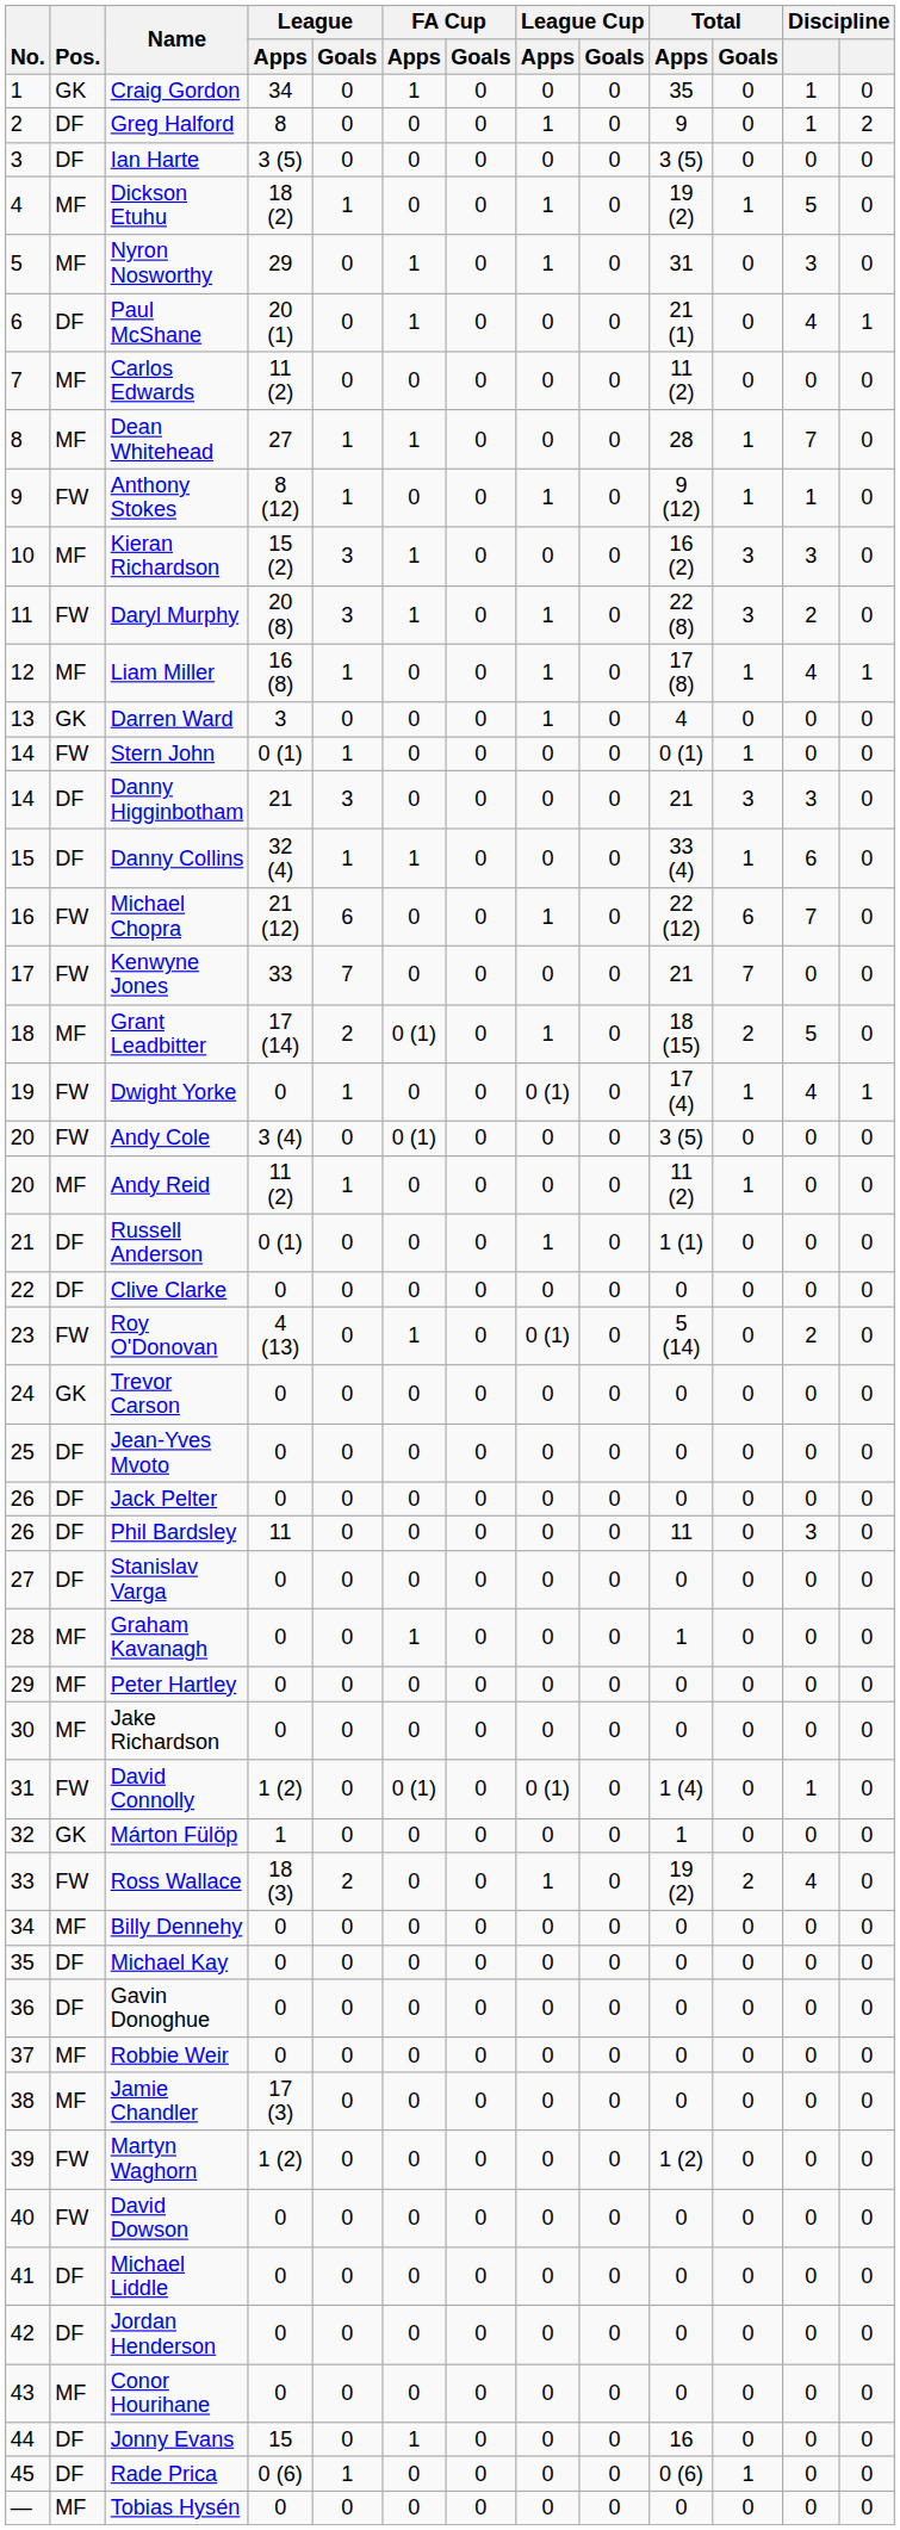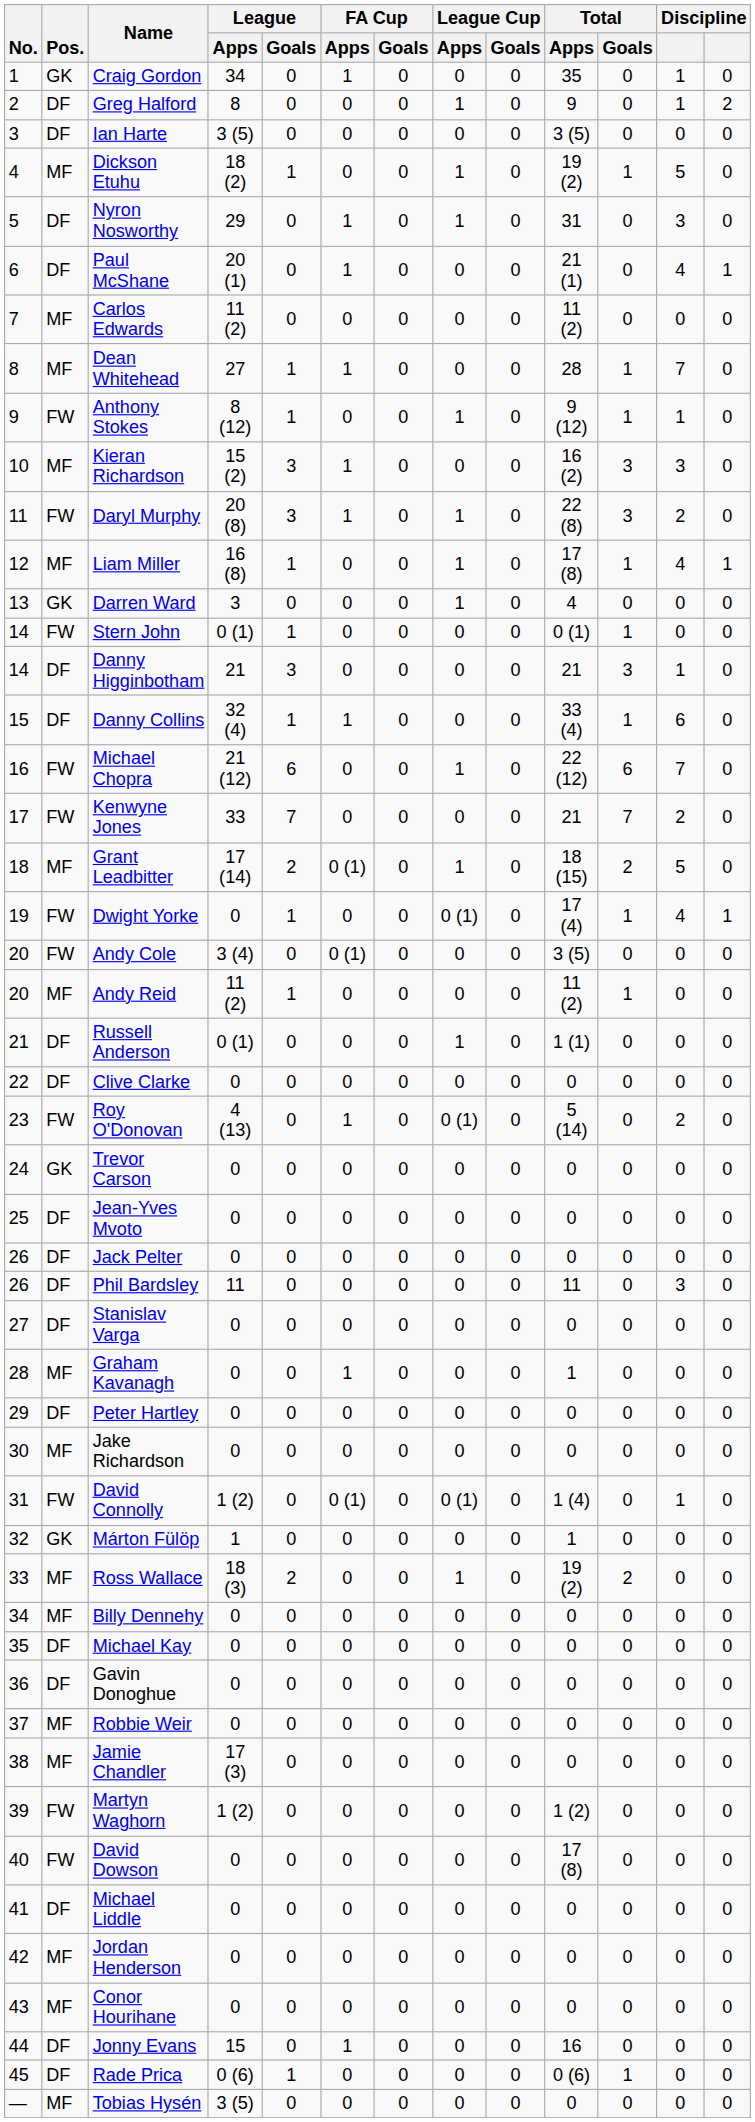 <table class="wikitable" style="text-align:center">
 <tr>
 <th rowspan="2" valign="bottom">No.</th>
 <th rowspan="2" valign="bottom">Pos.</th>
 <th rowspan="2">Name</th>
 <th colspan="2" width="85">League</th>
 <th colspan="2" width="85">FA Cup</th>
 <th colspan="2" width="85">League Cup</th>
 <th colspan="2" width="85">Total</th>
 <th colspan="2" width="85">Discipline</th>
 </tr>
 <tr>
 <th>Apps</th>
 <th>Goals</th>
 <th>Apps</th>
 <th>Goals</th>
 <th>Apps</th>
 <th>Goals</th>
 <th>Apps</th>
 <th>Goals</th>
 <th></th>
 <th></th>
 </tr>
 <tr>
 <td align="left">1</td>
 <td align="left">GK</td>
 <td align="left"><a href='#'>Craig Gordon</a></td>
 <td>34</td>
 <td>0</td>
 <td>1</td>
 <td>0</td>
 <td>0</td>
 <td>0</td>
 <td>35</td>
 <td>0</td>
 <td>1</td>
 <td>0</td>
 </tr>
 <tr>
 <td align="left">2</td>
 <td align="left">DF</td>
 <td align="left"><a href='#'>Greg Halford</a></td>
 <td>8</td>
 <td>0</td>
 <td>0</td>
 <td>0</td>
 <td>1</td>
 <td>0</td>
 <td>9</td>
 <td>0</td>
 <td>1</td>
 <td>2</td>
 </tr>
 <tr>
 <td align="left">3</td>
 <td align="left">DF</td>
 <td align="left"><a href='#'>Ian Harte</a></td>
 <td>3 (5)</td>
 <td>0</td>
 <td>0</td>
 <td>0</td>
 <td>0</td>
 <td>0</td>
 <td>3 (5)</td>
 <td>0</td>
 <td>0</td>
 <td>0</td>
 </tr>
 <tr>
 <td align="left">4</td>
 <td align="left">MF</td>
 <td align="left"><a href='#'>Dickson Etuhu</a></td>
 <td>18 (2)</td>
 <td>1</td>
 <td>0</td>
 <td>0</td>
 <td>1</td>
 <td>0</td>
 <td>19 (2)</td>
 <td>1</td>
 <td>5</td>
 <td>0</td>
 </tr>
 <tr>
 <td align="left">5</td>
-<td align="left">MF</td>
+<td align="left">DF</td>
 <td align="left"><a href='#'>Nyron Nosworthy</a></td>
 <td>29</td>
 <td>0</td>
 <td>1</td>
 <td>0</td>
 <td>1</td>
 <td>0</td>
 <td>31</td>
 <td>0</td>
 <td>3</td>
 <td>0</td>
 </tr>
 <tr>
 <td align="left">6</td>
 <td align="left">DF</td>
 <td align="left"><a href='#'>Paul McShane</a></td>
 <td>20 (1)</td>
 <td>0</td>
 <td>1</td>
 <td>0</td>
 <td>0</td>
 <td>0</td>
 <td>21 (1)</td>
 <td>0</td>
 <td>4</td>
 <td>1</td>
 </tr>
 <tr>
 <td align="left">7</td>
 <td align="left">MF</td>
 <td align="left"><a href='#'>Carlos Edwards</a></td>
 <td>11 (2)</td>
 <td>0</td>
 <td>0</td>
 <td>0</td>
 <td>0</td>
 <td>0</td>
 <td>11 (2)</td>
 <td>0</td>
 <td>0</td>
 <td>0</td>
 </tr>
 <tr>
 <td align="left">8</td>
 <td align="left">MF</td>
 <td align="left"><a href='#'>Dean Whitehead</a></td>
 <td>27</td>
 <td>1</td>
 <td>1</td>
 <td>0</td>
 <td>0</td>
 <td>0</td>
 <td>28</td>
 <td>1</td>
 <td>7</td>
 <td>0</td>
 </tr>
 <tr>
 <td align="left">9</td>
 <td align="left">FW</td>
 <td align="left"><a href='#'>Anthony Stokes</a></td>
 <td>8 (12)</td>
 <td>1</td>
 <td>0</td>
 <td>0</td>
 <td>1</td>
 <td>0</td>
 <td>9 (12)</td>
 <td>1</td>
 <td>1</td>
 <td>0</td>
 </tr>
 <tr>
 <td align="left">10</td>
 <td align="left">MF</td>
 <td align="left"><a href='#'>Kieran Richardson</a></td>
 <td>15 (2)</td>
 <td>3</td>
 <td>1</td>
 <td>0</td>
 <td>0</td>
 <td>0</td>
 <td>16 (2)</td>
 <td>3</td>
 <td>3</td>
 <td>0</td>
 </tr>
 <tr>
 <td align="left">11</td>
 <td align="left">FW</td>
 <td align="left"><a href='#'>Daryl Murphy</a></td>
 <td>20 (8)</td>
 <td>3</td>
 <td>1</td>
 <td>0</td>
 <td>1</td>
 <td>0</td>
 <td>22 (8)</td>
 <td>3</td>
 <td>2</td>
 <td>0</td>
 </tr>
 <tr>
 <td align="left">12</td>
 <td align="left">MF</td>
 <td align="left"><a href='#'>Liam Miller</a></td>
 <td>16 (8)</td>
 <td>1</td>
 <td>0</td>
 <td>0</td>
 <td>1</td>
 <td>0</td>
 <td>17 (8)</td>
 <td>1</td>
 <td>4</td>
 <td>1</td>
 </tr>
 <tr>
 <td align="left">13</td>
 <td align="left">GK</td>
 <td align="left"><a href='#'>Darren Ward</a></td>
 <td>3</td>
 <td>0</td>
 <td>0</td>
 <td>0</td>
 <td>1</td>
 <td>0</td>
 <td>4</td>
 <td>0</td>
 <td>0</td>
 <td>0</td>
 </tr>
 <tr>
 <td align="left">14</td>
 <td align="left">FW</td>
 <td align="left"><a href='#'>Stern John</a></td>
 <td>0 (1)</td>
 <td>1</td>
 <td>0</td>
 <td>0</td>
 <td>0</td>
 <td>0</td>
 <td>0 (1)</td>
 <td>1</td>
 <td>0</td>
 <td>0</td>
 </tr>
 <tr>
 <td align="left">14</td>
 <td align="left">DF</td>
 <td align="left"><a href='#'>Danny Higginbotham</a></td>
 <td>21</td>
 <td>3</td>
 <td>0</td>
 <td>0</td>
 <td>0</td>
 <td>0</td>
 <td>21</td>
 <td>3</td>
-<td>3</td>
+<td>1</td>
 <td>0</td>
 </tr>
 <tr>
 <td align="left">15</td>
 <td align="left">DF</td>
 <td align="left"><a href='#'>Danny Collins</a></td>
 <td>32 (4)</td>
 <td>1</td>
 <td>1</td>
 <td>0</td>
 <td>0</td>
 <td>0</td>
 <td>33 (4)</td>
 <td>1</td>
 <td>6</td>
 <td>0</td>
 </tr>
 <tr>
 <td align="left">16</td>
 <td align="left">FW</td>
 <td align="left"><a href='#'>Michael Chopra</a></td>
 <td>21 (12)</td>
 <td>6</td>
 <td>0</td>
 <td>0</td>
 <td>1</td>
 <td>0</td>
 <td>22 (12)</td>
 <td>6</td>
 <td>7</td>
 <td>0</td>
 </tr>
 <tr>
 <td align="left">17</td>
 <td align="left">FW</td>
 <td align="left"><a href='#'>Kenwyne Jones</a></td>
 <td>33</td>
 <td>7</td>
 <td>0</td>
 <td>0</td>
 <td>0</td>
 <td>0</td>
 <td>21</td>
 <td>7</td>
-<td>0</td>
+<td>2</td>
 <td>0</td>
 </tr>
 <tr>
 <td align="left">18</td>
 <td align="left">MF</td>
 <td align="left"><a href='#'>Grant Leadbitter</a></td>
 <td>17 (14)</td>
 <td>2</td>
 <td>0 (1)</td>
 <td>0</td>
 <td>1</td>
 <td>0</td>
 <td>18 (15)</td>
 <td>2</td>
 <td>5</td>
 <td>0</td>
 </tr>
 <tr>
 <td align="left">19</td>
 <td align="left">FW</td>
 <td align="left"><a href='#'>Dwight Yorke</a></td>
 <td>0</td>
 <td>1</td>
 <td>0</td>
 <td>0</td>
 <td>0 (1)</td>
 <td>0</td>
 <td>17 (4)</td>
 <td>1</td>
 <td>4</td>
 <td>1</td>
 </tr>
 <tr>
 <td align="left">20</td>
 <td align="left">FW</td>
 <td align="left"><a href='#'>Andy Cole</a></td>
 <td>3 (4)</td>
 <td>0</td>
 <td>0 (1)</td>
 <td>0</td>
 <td>0</td>
 <td>0</td>
 <td>3 (5)</td>
 <td>0</td>
 <td>0</td>
 <td>0</td>
 </tr>
 <tr>
 <td align="left">20</td>
 <td align="left">MF</td>
 <td align="left"><a href='#'>Andy Reid</a></td>
 <td>11 (2)</td>
 <td>1</td>
 <td>0</td>
 <td>0</td>
 <td>0</td>
 <td>0</td>
 <td>11 (2)</td>
 <td>1</td>
 <td>0</td>
 <td>0</td>
 </tr>
 <tr>
 <td align="left">21</td>
 <td align="left">DF</td>
 <td align="left"><a href='#'>Russell Anderson</a></td>
 <td>0 (1)</td>
 <td>0</td>
 <td>0</td>
 <td>0</td>
 <td>1</td>
 <td>0</td>
 <td>1 (1)</td>
 <td>0</td>
 <td>0</td>
 <td>0</td>
 </tr>
 <tr>
 <td align="left">22</td>
 <td align="left">DF</td>
 <td align="left"><a href='#'>Clive Clarke</a></td>
 <td>0</td>
 <td>0</td>
 <td>0</td>
 <td>0</td>
 <td>0</td>
 <td>0</td>
 <td>0</td>
 <td>0</td>
 <td>0</td>
 <td>0</td>
 </tr>
 <tr>
 <td align="left">23</td>
 <td align="left">FW</td>
 <td align="left"><a href='#'>Roy O'Donovan</a></td>
 <td>4 (13)</td>
 <td>0</td>
 <td>1</td>
 <td>0</td>
 <td>0 (1)</td>
 <td>0</td>
 <td>5 (14)</td>
 <td>0</td>
 <td>2</td>
 <td>0</td>
 </tr>
 <tr>
 <td align="left">24</td>
 <td align="left">GK</td>
 <td align="left"><a href='#'>Trevor Carson</a></td>
 <td>0</td>
 <td>0</td>
 <td>0</td>
 <td>0</td>
 <td>0</td>
 <td>0</td>
 <td>0</td>
 <td>0</td>
 <td>0</td>
 <td>0</td>
 </tr>
 <tr>
 <td align="left">25</td>
 <td align="left">DF</td>
 <td align="left"><a href='#'>Jean-Yves Mvoto</a></td>
 <td>0</td>
 <td>0</td>
 <td>0</td>
 <td>0</td>
 <td>0</td>
 <td>0</td>
 <td>0</td>
 <td>0</td>
 <td>0</td>
 <td>0</td>
 </tr>
 <tr>
 <td align="left">26</td>
 <td align="left">DF</td>
 <td align="left"><a href='#'>Jack Pelter</a></td>
 <td>0</td>
 <td>0</td>
 <td>0</td>
 <td>0</td>
 <td>0</td>
 <td>0</td>
 <td>0</td>
 <td>0</td>
 <td>0</td>
 <td>0</td>
 </tr>
 <tr>
 <td align="left">26</td>
 <td align="left">DF</td>
 <td align="left"><a href='#'>Phil Bardsley</a></td>
 <td>11</td>
 <td>0</td>
 <td>0</td>
 <td>0</td>
 <td>0</td>
 <td>0</td>
 <td>11</td>
 <td>0</td>
 <td>3</td>
 <td>0</td>
 </tr>
 <tr>
 <td align="left">27</td>
 <td align="left">DF</td>
 <td align="left"><a href='#'>Stanislav Varga</a></td>
 <td>0</td>
 <td>0</td>
 <td>0</td>
 <td>0</td>
 <td>0</td>
 <td>0</td>
 <td>0</td>
 <td>0</td>
 <td>0</td>
 <td>0</td>
 </tr>
 <tr>
 <td align="left">28</td>
 <td align="left">MF</td>
 <td align="left"><a href='#'>Graham Kavanagh</a></td>
 <td>0</td>
 <td>0</td>
 <td>1</td>
 <td>0</td>
 <td>0</td>
 <td>0</td>
 <td>1</td>
 <td>0</td>
 <td>0</td>
 <td>0</td>
 </tr>
 <tr>
 <td align="left">29</td>
-<td align="left">MF</td>
+<td align="left">DF</td>
 <td align="left"><a href='#'>Peter Hartley</a></td>
 <td>0</td>
 <td>0</td>
 <td>0</td>
 <td>0</td>
 <td>0</td>
 <td>0</td>
 <td>0</td>
 <td>0</td>
 <td>0</td>
 <td>0</td>
 </tr>
 <tr>
 <td align="left">30</td>
 <td align="left">MF</td>
 <td align="left">Jake Richardson</td>
 <td>0</td>
 <td>0</td>
 <td>0</td>
 <td>0</td>
 <td>0</td>
 <td>0</td>
 <td>0</td>
 <td>0</td>
 <td>0</td>
 <td>0</td>
 </tr>
 <tr>
 <td align="left">31</td>
 <td align="left">FW</td>
 <td align="left"><a href='#'>David Connolly</a></td>
 <td>1 (2)</td>
 <td>0</td>
 <td>0 (1)</td>
 <td>0</td>
 <td>0 (1)</td>
 <td>0</td>
 <td>1 (4)</td>
 <td>0</td>
 <td>1</td>
 <td>0</td>
 </tr>
 <tr>
 <td align="left">32</td>
 <td align="left">GK</td>
 <td align="left"><a href='#'>Márton Fülöp</a></td>
 <td>1</td>
 <td>0</td>
 <td>0</td>
 <td>0</td>
 <td>0</td>
 <td>0</td>
 <td>1</td>
 <td>0</td>
 <td>0</td>
 <td>0</td>
 </tr>
 <tr>
 <td align="left">33</td>
-<td align="left">FW</td>
+<td align="left">MF</td>
 <td align="left"><a href='#'>Ross Wallace</a></td>
 <td>18 (3)</td>
 <td>2</td>
 <td>0</td>
 <td>0</td>
 <td>1</td>
 <td>0</td>
 <td>19 (2)</td>
 <td>2</td>
-<td>4</td>
+<td>0</td>
 <td>0</td>
 </tr>
 <tr>
 <td align="left">34</td>
 <td align="left">MF</td>
 <td align="left"><a href='#'>Billy Dennehy</a></td>
 <td>0</td>
 <td>0</td>
 <td>0</td>
 <td>0</td>
 <td>0</td>
 <td>0</td>
 <td>0</td>
 <td>0</td>
 <td>0</td>
 <td>0</td>
 </tr>
 <tr>
 <td align="left">35</td>
 <td align="left">DF</td>
 <td align="left"><a href='#'>Michael Kay</a></td>
 <td>0</td>
 <td>0</td>
 <td>0</td>
 <td>0</td>
 <td>0</td>
 <td>0</td>
 <td>0</td>
 <td>0</td>
 <td>0</td>
 <td>0</td>
 </tr>
 <tr>
 <td align="left">36</td>
 <td align="left">DF</td>
 <td align="left">Gavin Donoghue</td>
 <td>0</td>
 <td>0</td>
 <td>0</td>
 <td>0</td>
 <td>0</td>
 <td>0</td>
 <td>0</td>
 <td>0</td>
 <td>0</td>
 <td>0</td>
 </tr>
 <tr>
 <td align="left">37</td>
 <td align="left">MF</td>
 <td align="left"><a href='#'>Robbie Weir</a></td>
 <td>0</td>
 <td>0</td>
 <td>0</td>
 <td>0</td>
 <td>0</td>
 <td>0</td>
 <td>0</td>
 <td>0</td>
 <td>0</td>
 <td>0</td>
 </tr>
 <tr>
 <td align="left">38</td>
 <td align="left">MF</td>
 <td align="left"><a href='#'>Jamie Chandler</a></td>
 <td>17 (3)</td>
 <td>0</td>
 <td>0</td>
 <td>0</td>
 <td>0</td>
 <td>0</td>
 <td>0</td>
 <td>0</td>
 <td>0</td>
 <td>0</td>
 </tr>
 <tr>
 <td align="left">39</td>
 <td align="left">FW</td>
 <td align="left"><a href='#'>Martyn Waghorn</a></td>
 <td>1 (2)</td>
 <td>0</td>
 <td>0</td>
 <td>0</td>
 <td>0</td>
 <td>0</td>
 <td>1 (2)</td>
 <td>0</td>
 <td>0</td>
 <td>0</td>
 </tr>
 <tr>
 <td align="left">40</td>
 <td align="left">FW</td>
 <td align="left"><a href='#'>David Dowson</a></td>
 <td>0</td>
 <td>0</td>
 <td>0</td>
 <td>0</td>
 <td>0</td>
 <td>0</td>
-<td>0</td>
+<td>17 (8)</td>
 <td>0</td>
 <td>0</td>
 <td>0</td>
 </tr>
 <tr>
 <td align="left">41</td>
 <td align="left">DF</td>
 <td align="left"><a href='#'>Michael Liddle</a></td>
 <td>0</td>
 <td>0</td>
 <td>0</td>
 <td>0</td>
 <td>0</td>
 <td>0</td>
 <td>0</td>
 <td>0</td>
 <td>0</td>
 <td>0</td>
 </tr>
 <tr>
 <td align="left">42</td>
-<td align="left">DF</td>
+<td align="left">MF</td>
 <td align="left"><a href='#'>Jordan Henderson</a></td>
 <td>0</td>
 <td>0</td>
 <td>0</td>
 <td>0</td>
 <td>0</td>
 <td>0</td>
 <td>0</td>
 <td>0</td>
 <td>0</td>
 <td>0</td>
 </tr>
 <tr>
 <td align="left">43</td>
 <td align="left">MF</td>
 <td align="left"><a href='#'>Conor Hourihane</a></td>
 <td>0</td>
 <td>0</td>
 <td>0</td>
 <td>0</td>
 <td>0</td>
 <td>0</td>
 <td>0</td>
 <td>0</td>
 <td>0</td>
 <td>0</td>
 </tr>
 <tr>
 <td align="left">44</td>
 <td align="left">DF</td>
 <td align="left"><a href='#'>Jonny Evans</a></td>
 <td>15</td>
 <td>0</td>
 <td>1</td>
 <td>0</td>
 <td>0</td>
 <td>0</td>
 <td>16</td>
 <td>0</td>
 <td>0</td>
 <td>0</td>
 </tr>
 <tr>
 <td align="left">45</td>
 <td align="left">DF</td>
 <td align="left"><a href='#'>Rade Prica</a></td>
 <td>0 (6)</td>
 <td>1</td>
 <td>0</td>
 <td>0</td>
 <td>0</td>
 <td>0</td>
 <td>0 (6)</td>
 <td>1</td>
 <td>0</td>
 <td>0</td>
 </tr>
 <tr>
 <td align="left">—</td>
 <td align="left">MF</td>
 <td align="left"><a href='#'>Tobias Hysén</a></td>
-<td>0</td>
+<td>3 (5)</td>
 <td>0</td>
 <td>0</td>
 <td>0</td>
 <td>0</td>
 <td>0</td>
 <td>0</td>
 <td>0</td>
 <td>0</td>
 <td>0</td>
 </tr>
 </table>
